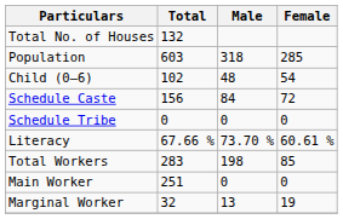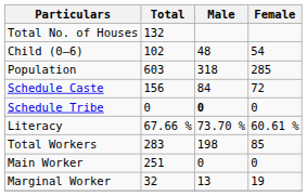 <table class="wikitable sortable">
 <tr>
 <th>Particulars</th>
 <th>Total</th>
 <th>Male</th>
 <th>Female</th>
 </tr>
 <tr>
 <td>Total No. of Houses</td>
 <td>132</td>
 <td></td>
 <td></td>
 </tr>
 <tr>
+<td>Child (0–6)</td>
+<td>102</td>
+<td>48</td>
+<td>54</td>
+</tr>
+<tr>
 <td>Population</td>
 <td>603</td>
 <td>318</td>
 <td>285</td>
-</tr>
-<tr>
-<td>Child (0–6)</td>
-<td>102</td>
-<td>48</td>
-<td>54</td>
 </tr>
 <tr>
 <td><a href='#'>Schedule Caste</a></td>
 <td>156</td>
 <td>84</td>
 <td>72</td>
 </tr>
 <tr>
 <td><a href='#'>Schedule Tribe</a></td>
 <td>0</td>
-<td>0</td>
+<td><strong>0</strong></td>
 <td>0</td>
 </tr>
 <tr>
 <td>Literacy</td>
 <td>67.66   %</td>
 <td>73.70   %</td>
 <td>60.61 %</td>
 </tr>
 <tr>
 <td>Total Workers</td>
 <td>283</td>
 <td>198</td>
 <td>85</td>
 </tr>
 <tr>
 <td>Main Worker</td>
 <td>251</td>
 <td>0</td>
 <td>0</td>
 </tr>
 <tr>
 <td>Marginal Worker</td>
 <td>32</td>
 <td>13</td>
 <td>19</td>
 </tr>
 <tr>
 </tr>
 </table>
